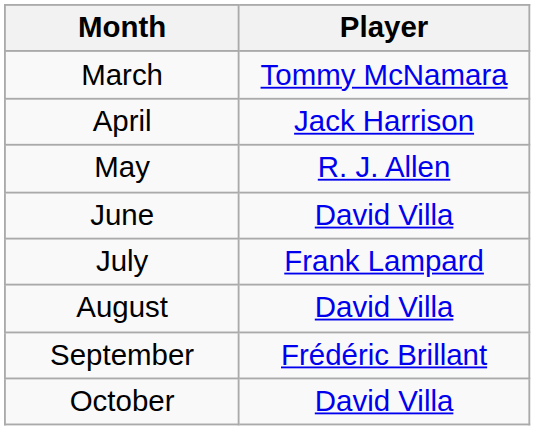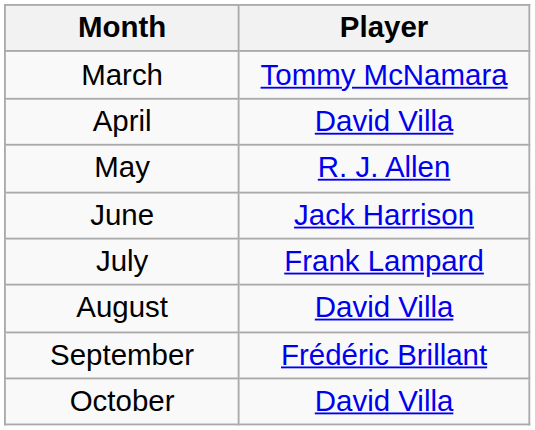 <table class="wikitable">
 <tr>
 <th style="width:120px;">Month</th>
 <th style="width:150px;">Player</th>
 </tr>
 <tr>
 <td style="text-align:center;">March</td>
 <td style="text-align:center;"> <a href='#'>Tommy McNamara</a></td>
 </tr>
 <tr>
 <td style="text-align:center;">April</td>
-<td style="text-align:center;"> <a href='#'>Jack Harrison</a></td>
+<td style="text-align:center;"> <a href='#'>David Villa</a></td>
 </tr>
 <tr>
 <td style="text-align:center;">May</td>
 <td style="text-align:center;"> <a href='#'>R. J. Allen</a></td>
 </tr>
 <tr>
 <td style="text-align:center;">June</td>
-<td style="text-align:center;"> <a href='#'>David Villa</a></td>
+<td style="text-align:center;"> <a href='#'>Jack Harrison</a></td>
 </tr>
 <tr>
 <td style="text-align:center;">July</td>
 <td style="text-align:center;"> <a href='#'>Frank Lampard</a></td>
 </tr>
 <tr>
 <td style="text-align:center;">August</td>
 <td style="text-align:center;"> <a href='#'>David Villa</a></td>
 </tr>
 <tr>
 <td style="text-align:center;">September</td>
 <td style="text-align:center;"> <a href='#'>Frédéric Brillant</a></td>
 </tr>
 <tr>
 <td style="text-align:center;">October</td>
 <td style="text-align:center;"> <a href='#'>David Villa</a></td>
 </tr>
 </table>
